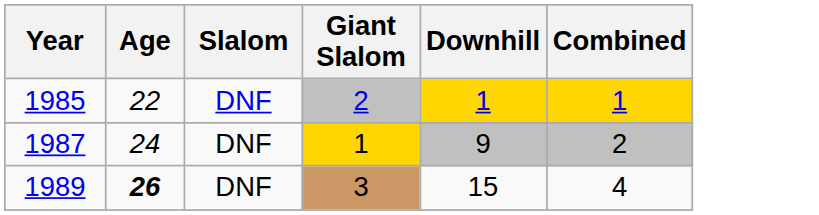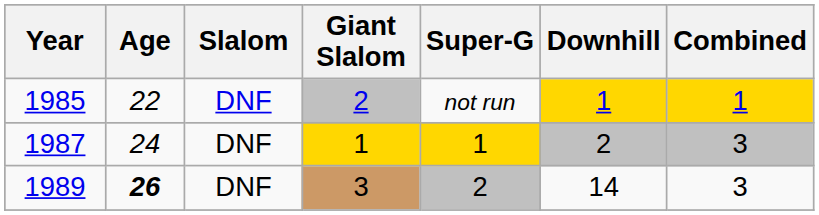 <table class=wikitable style="text-align:center">
 <tr>
 <th>  Year  </th>
 <th> Age </th>
 <th> Slalom </th>
 <th> Giant <br> Slalom </th>
+<th>Super-G</th>
 <th>Downhill</th>
 <th>Combined</th>
 </tr>
 <tr>
 <td><a href='#'>1985</a></td>
 <td><em>22</em></td>
 <td><a href='#'>DNF</a></td>
 <td style="background:Silver;"><a href='#'>2</a></td>
+<td><small><em>not run</em></small></td>
 <td style="background:gold;"><a href='#'>1</a></td>
 <td style="background:gold;"><a href='#'>1</a></td>
 </tr>
 <tr>
 <td><a href='#'>1987</a></td>
 <td><em>24</em></td>
 <td>DNF</td>
 <td style="background:gold;">1</td>
-<td style="background:silver;">9</td>
+<td style="background:gold;">1</td>
 <td style="background:silver;">2</td>
+<td style="background:silver;">3</td>
 </tr>
 <tr>
 <td><a href='#'>1989</a></td>
 <td><strong><em>26</em></strong></td>
 <td>DNF</td>
 <td style="background:#c96;">3</td>
-<td>15</td>
-<td>4</td>
+<td style="background:silver;">2</td>
+<td>14</td>
+<td>3</td>
 </tr>
 </table>
